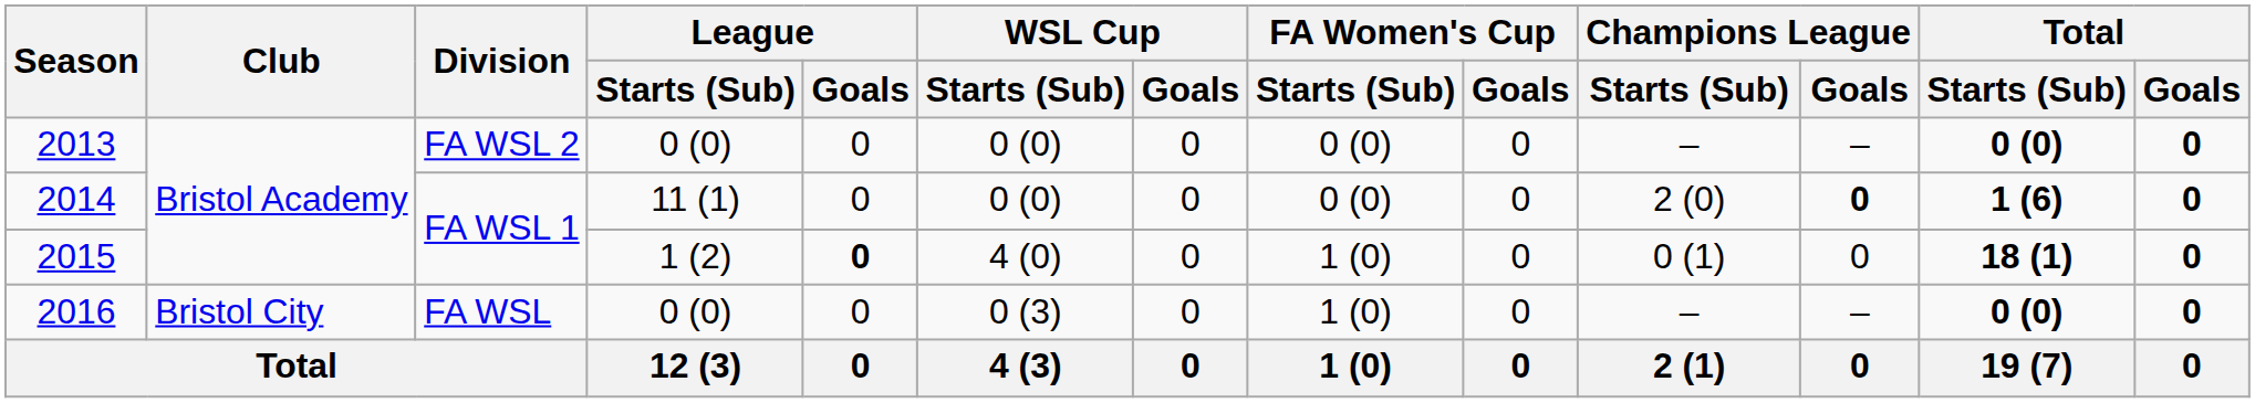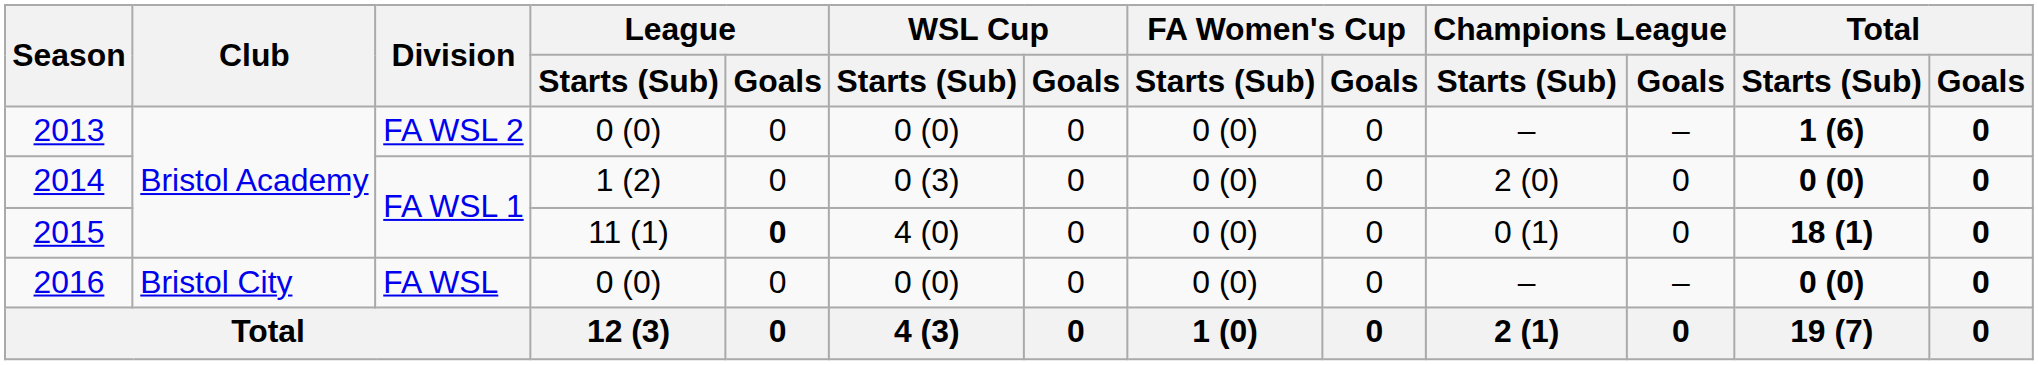 <table class=wikitable style="text-align:center;">
 <tr>
 <th rowspan=2>Season</th>
 <th rowspan=2>Club</th>
 <th rowspan=2>Division</th>
 <th colspan=2>League</th>
 <th colspan=2>WSL Cup</th>
 <th colspan=2>FA Women's Cup</th>
 <th colspan=2>Champions League</th>
 <th colspan=2>Total</th>
 </tr>
 <tr>
 <th>Starts (Sub)</th>
 <th>Goals</th>
 <th>Starts (Sub)</th>
 <th>Goals</th>
 <th>Starts (Sub)</th>
 <th>Goals</th>
 <th>Starts (Sub)</th>
 <th>Goals</th>
 <th>Starts (Sub)</th>
 <th>Goals</th>
 </tr>
 <tr>
 <td><a href='#'>2013</a></td>
 <td style="text-align:left;" rowspan=3><a href='#'>Bristol Academy</a></td>
 <td style="text-align:left;"><a href='#'>FA WSL 2</a></td>
 <td>0 (0)</td>
 <td>0</td>
 <td>0 (0)</td>
 <td>0</td>
 <td>0 (0)</td>
 <td>0</td>
 <td>–</td>
 <td>–</td>
-<td><strong>0 (0)</strong></td>
+<td><strong>1 (6)</strong></td>
 <td><strong>0</strong></td>
 </tr>
 <tr>
 <td><a href='#'>2014</a></td>
 <td style="text-align:left;" rowspan=2><a href='#'>FA WSL 1</a></td>
-<td>11 (1)</td>
+<td>1 (2)</td>
 <td>0</td>
-<td>0 (0)</td>
+<td>0 (3)</td>
 <td>0</td>
 <td>0 (0)</td>
 <td>0</td>
 <td>2 (0)</td>
-<td><strong>0</strong></td>
-<td><strong>1 (6)</strong></td>
+<td>0</td>
+<td><strong>0 (0)</strong></td>
 <td><strong>0</strong></td>
 </tr>
 <tr>
 <td><a href='#'>2015</a></td>
-<td>1 (2)</td>
+<td>11 (1)</td>
 <td><strong>0</strong></td>
 <td>4 (0)</td>
 <td>0</td>
-<td>1 (0)</td>
+<td>0 (0)</td>
 <td>0</td>
 <td>0 (1)</td>
 <td>0</td>
 <td><strong>18 (1)</strong></td>
 <td><strong>0</strong></td>
 </tr>
 <tr>
 <td><a href='#'>2016</a></td>
 <td style="text-align:left;"><a href='#'>Bristol City</a></td>
 <td style="text-align:left;"><a href='#'>FA WSL</a></td>
 <td>0 (0)</td>
 <td>0</td>
-<td>0 (3)</td>
+<td>0 (0)</td>
 <td>0</td>
-<td>1 (0)</td>
+<td>0 (0)</td>
 <td>0</td>
 <td>–</td>
 <td>–</td>
 <td><strong>0 (0)</strong></td>
 <td><strong>0</strong></td>
 </tr>
 <tr>
 <th colspan=3>Total</th>
 <th>12 (3)</th>
 <th>0</th>
 <th>4 (3)</th>
 <th>0</th>
 <th>1 (0)</th>
 <th>0</th>
 <th>2 (1)</th>
 <th>0</th>
 <th>19 (7)</th>
 <th>0</th>
 </tr>
 </table>
